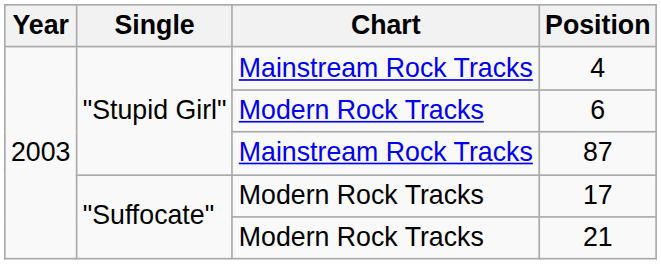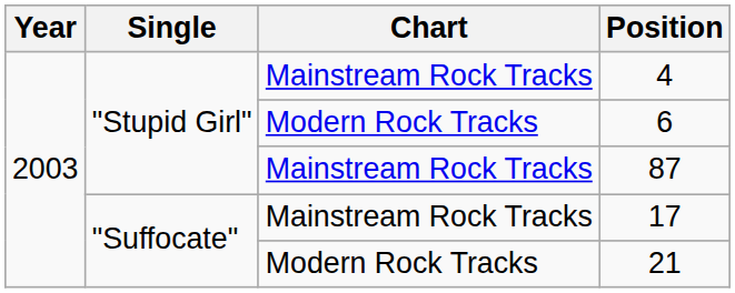 <table class="wikitable">
 <tr>
 <th>Year</th>
 <th>Single</th>
 <th>Chart</th>
 <th>Position</th>
 </tr>
 <tr>
 <td rowspan=5>2003</td>
 <td rowspan=3>"Stupid Girl"</td>
 <td><a href='#'>Mainstream Rock Tracks</a></td>
 <td align="center">4</td>
 </tr>
 <tr>
 <td><a href='#'>Modern Rock Tracks</a></td>
 <td align="center">6</td>
 </tr>
 <tr>
 <td><a href='#'>Mainstream Rock Tracks</a></td>
 <td align="center">87</td>
 </tr>
 <tr>
 <td rowspan=2>"Suffocate"</td>
-<td>Modern Rock Tracks</td>
+<td>Mainstream Rock Tracks</td>
 <td align="center">17</td>
 </tr>
 <tr>
 <td>Modern Rock Tracks</td>
 <td align="center">21</td>
 </tr>
 </table>
